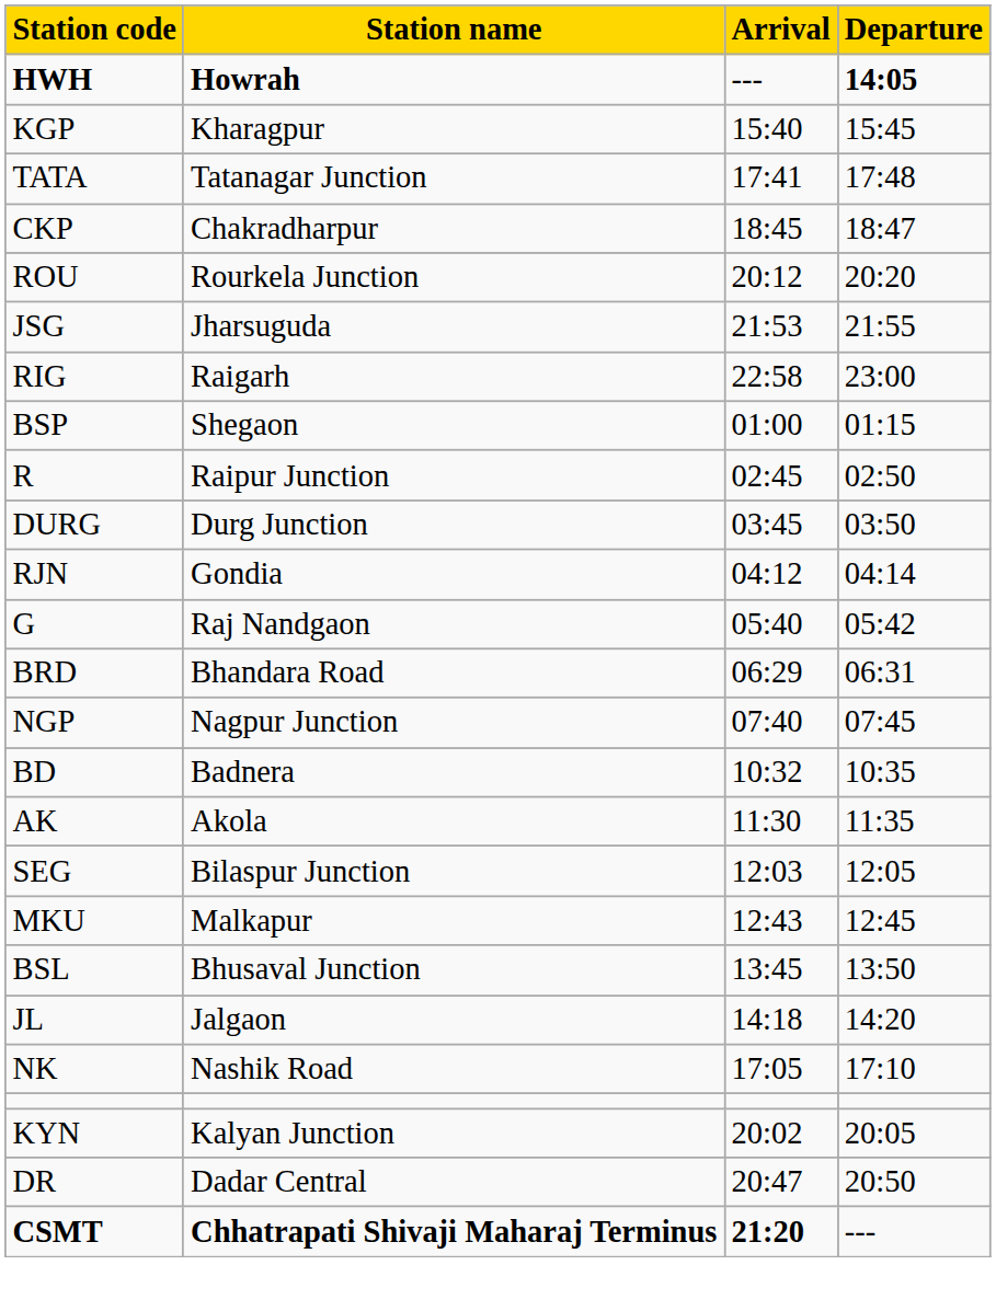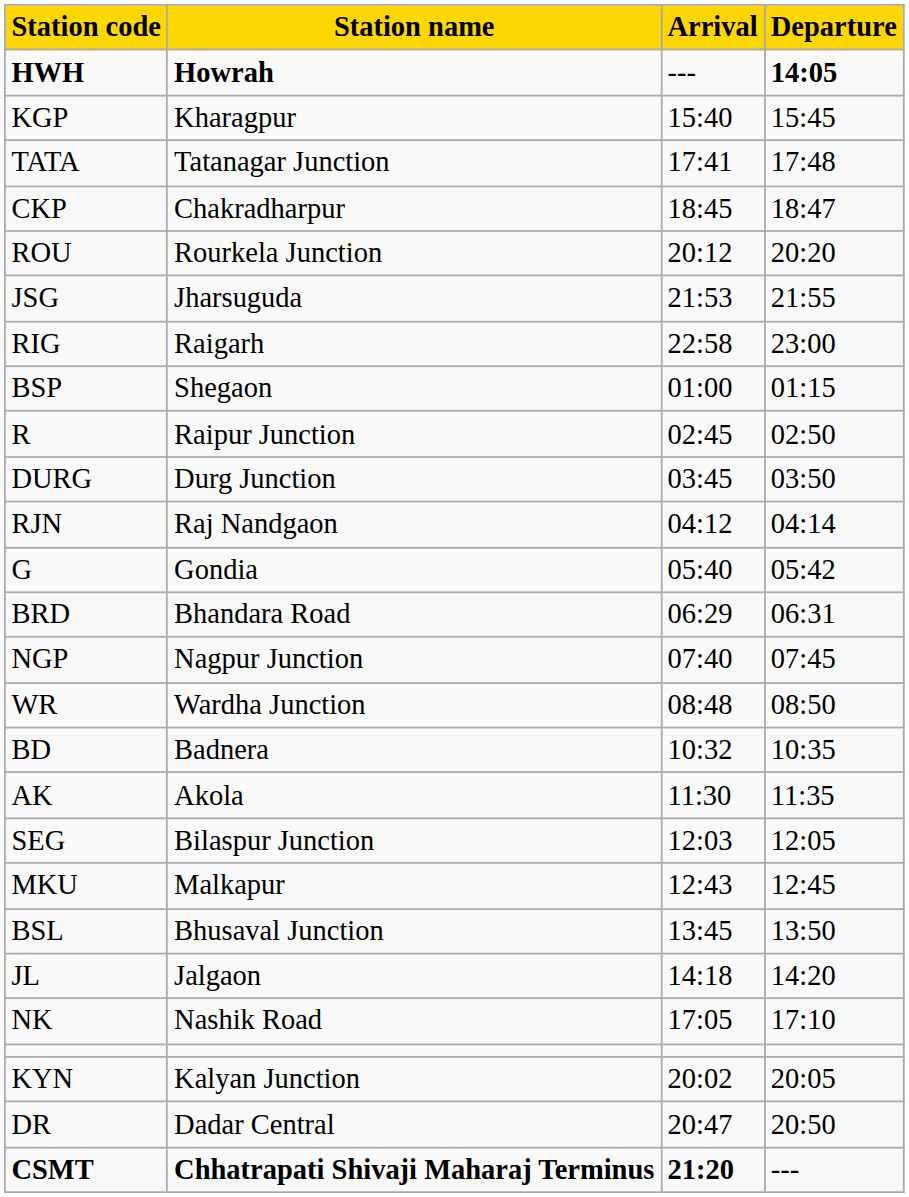 <table class="wikitable">
 <tr>
 <th style="background:gold;">Station code</th>
 <th style="background:gold;" !>Station name</th>
 <th style="background:gold;" !>Arrival</th>
 <th style="background:gold;" !>Departure</th>
 </tr>
 <tr>
 <td><strong>HWH</strong></td>
 <td><strong>Howrah</strong></td>
 <td>---</td>
 <td><strong>14:05</strong></td>
 </tr>
 <tr>
 <td>KGP</td>
 <td>Kharagpur</td>
 <td>15:40</td>
 <td>15:45</td>
 </tr>
 <tr>
 <td>TATA</td>
 <td>Tatanagar Junction</td>
 <td>17:41</td>
 <td>17:48</td>
 </tr>
 <tr>
 <td>CKP</td>
 <td>Chakradharpur</td>
 <td>18:45</td>
 <td>18:47</td>
 </tr>
 <tr>
 <td>ROU</td>
 <td>Rourkela Junction</td>
 <td>20:12</td>
 <td>20:20</td>
 </tr>
 <tr>
 <td>JSG</td>
 <td>Jharsuguda</td>
 <td>21:53</td>
 <td>21:55</td>
 </tr>
 <tr>
 <td>RIG</td>
 <td>Raigarh</td>
 <td>22:58</td>
 <td>23:00</td>
 </tr>
 <tr>
 <td>BSP</td>
 <td>Shegaon</td>
 <td>01:00</td>
 <td>01:15</td>
 </tr>
 <tr>
 <td>R</td>
 <td>Raipur Junction</td>
 <td>02:45</td>
 <td>02:50</td>
 </tr>
 <tr>
 <td>DURG</td>
 <td>Durg Junction</td>
 <td>03:45</td>
 <td>03:50</td>
 </tr>
 <tr>
 <td>RJN</td>
-<td>Gondia</td>
+<td>Raj Nandgaon</td>
 <td>04:12</td>
 <td>04:14</td>
 </tr>
 <tr>
 <td>G</td>
-<td>Raj Nandgaon</td>
+<td>Gondia</td>
 <td>05:40</td>
 <td>05:42</td>
 </tr>
 <tr>
 <td>BRD</td>
 <td>Bhandara Road</td>
 <td>06:29</td>
 <td>06:31</td>
 </tr>
 <tr>
 <td>NGP</td>
 <td>Nagpur Junction</td>
 <td>07:40</td>
 <td>07:45</td>
+</tr>
+<tr>
+<td>WR</td>
+<td>Wardha Junction</td>
+<td>08:48</td>
+<td>08:50</td>
 </tr>
 <tr>
 <td>BD</td>
 <td>Badnera</td>
 <td>10:32</td>
 <td>10:35</td>
 </tr>
 <tr>
 <td>AK</td>
 <td>Akola</td>
 <td>11:30</td>
 <td>11:35</td>
 </tr>
 <tr>
 <td>SEG</td>
 <td>Bilaspur Junction</td>
 <td>12:03</td>
 <td>12:05</td>
 </tr>
 <tr>
 <td>MKU</td>
 <td>Malkapur</td>
 <td>12:43</td>
 <td>12:45</td>
 </tr>
 <tr>
 <td>BSL</td>
 <td>Bhusaval Junction</td>
 <td>13:45</td>
 <td>13:50</td>
 </tr>
 <tr>
 <td>JL</td>
 <td>Jalgaon</td>
 <td>14:18</td>
 <td>14:20</td>
 </tr>
 <tr>
 <td>NK</td>
 <td>Nashik Road</td>
 <td>17:05</td>
 <td>17:10</td>
 </tr>
 <tr>
 <td></td>
 <td></td>
 <td></td>
 <td></td>
 </tr>
 <tr>
 <td>KYN</td>
 <td>Kalyan Junction</td>
 <td>20:02</td>
 <td>20:05</td>
 </tr>
 <tr>
 <td>DR</td>
 <td>Dadar Central</td>
 <td>20:47</td>
 <td>20:50</td>
 </tr>
 <tr>
 <td><strong>CSMT</strong></td>
 <td><strong>Chhatrapati Shivaji Maharaj Terminus</strong></td>
 <td><strong>21:20</strong></td>
 <td>---</td>
 </tr>
 </table>
